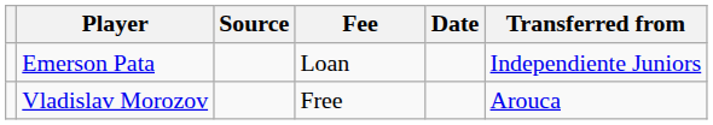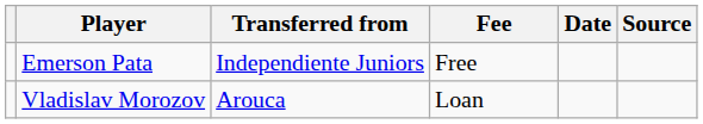 <table class="wikitable plainrowheaders sortable">
 <tr>
 <th></th>
 <th scope="col">Player</th>
-<th scope="col">Source</th>
+<th>Transferred from</th>
 <th style="width: 80px;">Fee</th>
 <th scope="col">Date</th>
-<th>Transferred from</th>
+<th scope="col">Source</th>
 </tr>
 <tr>
 <td align="center"></td>
 <td> <a href='#'>Emerson Pata</a></td>
+<td> <a href='#'>Independiente Juniors</a></td>
+<td>Free</td>
 <td></td>
-<td>Loan</td>
 <td></td>
-<td> <a href='#'>Independiente Juniors</a></td>
 </tr>
 <tr>
 <td align="center"></td>
 <td> <a href='#'>Vladislav Morozov</a></td>
+<td> <a href='#'>Arouca</a></td>
+<td>Loan</td>
 <td></td>
-<td>Free</td>
 <td></td>
-<td> <a href='#'>Arouca</a></td>
 </tr>
 </table>
